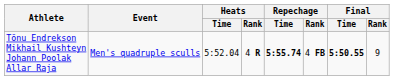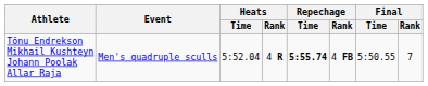 <table class=wikitable style=font-size:90%;text-align:center>
 <tr>
 <th rowspan=2>Athlete</th>
 <th rowspan=2>Event</th>
 <th colspan=2>Heats</th>
 <th colspan=2>Repechage</th>
 <th colspan=2>Final</th>
 </tr>
 <tr style=font-size:95%>
 <th>Time</th>
 <th>Rank</th>
 <th>Time</th>
 <th>Rank</th>
 <th>Time</th>
 <th>Rank</th>
 </tr>
 <tr>
 <td align=left><a href='#'>Tõnu Endrekson</a><br><a href='#'>Mikhail Kushteyn</a><br><a href='#'>Johann Poolak</a><br><a href='#'>Allar Raja</a></td>
 <td align=left><a href='#'>Men's quadruple sculls</a></td>
 <td>5:52.04</td>
 <td>4 <strong>R</strong></td>
 <td><strong>5:55.74</strong></td>
 <td>4 <strong>FB</strong></td>
-<td><strong>5:50.55</strong></td>
-<td>9</td>
+<td>5:50.55</td>
+<td>7</td>
 </tr>
 </table>
